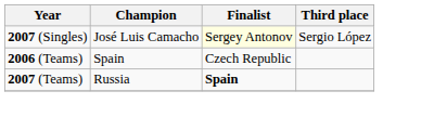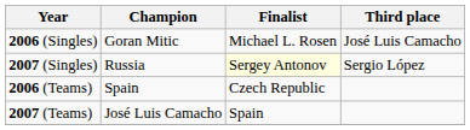 <table class="wikitable">
 <tr>
 <th>Year</th>
 <th>Champion</th>
 <th>Finalist</th>
 <th>Third place</th>
 </tr>
 <tr>
+<td><strong>2006</strong> (Singles)</td>
+<td> Goran Mitic</td>
+<td> Michael L. Rosen</td>
+<td> José Luis Camacho</td>
+</tr>
+<tr>
 <td><strong>2007</strong> (Singles)</td>
-<td> José Luis Camacho</td>
+<td> Russia</td>
 <td style="background: lightyellow;"> Sergey Antonov</td>
 <td> Sergio López</td>
 </tr>
 <tr>
 <td><strong>2006</strong> (Teams)</td>
 <td> Spain</td>
 <td> Czech Republic</td>
 <td></td>
 </tr>
 <tr>
 <td><strong>2007</strong> (Teams)</td>
-<td> Russia</td>
-<td><strong> Spain</strong></td>
+<td> José Luis Camacho</td>
+<td> Spain</td>
 <td></td>
 </tr>
 <tr>
 </tr>
 </table>
